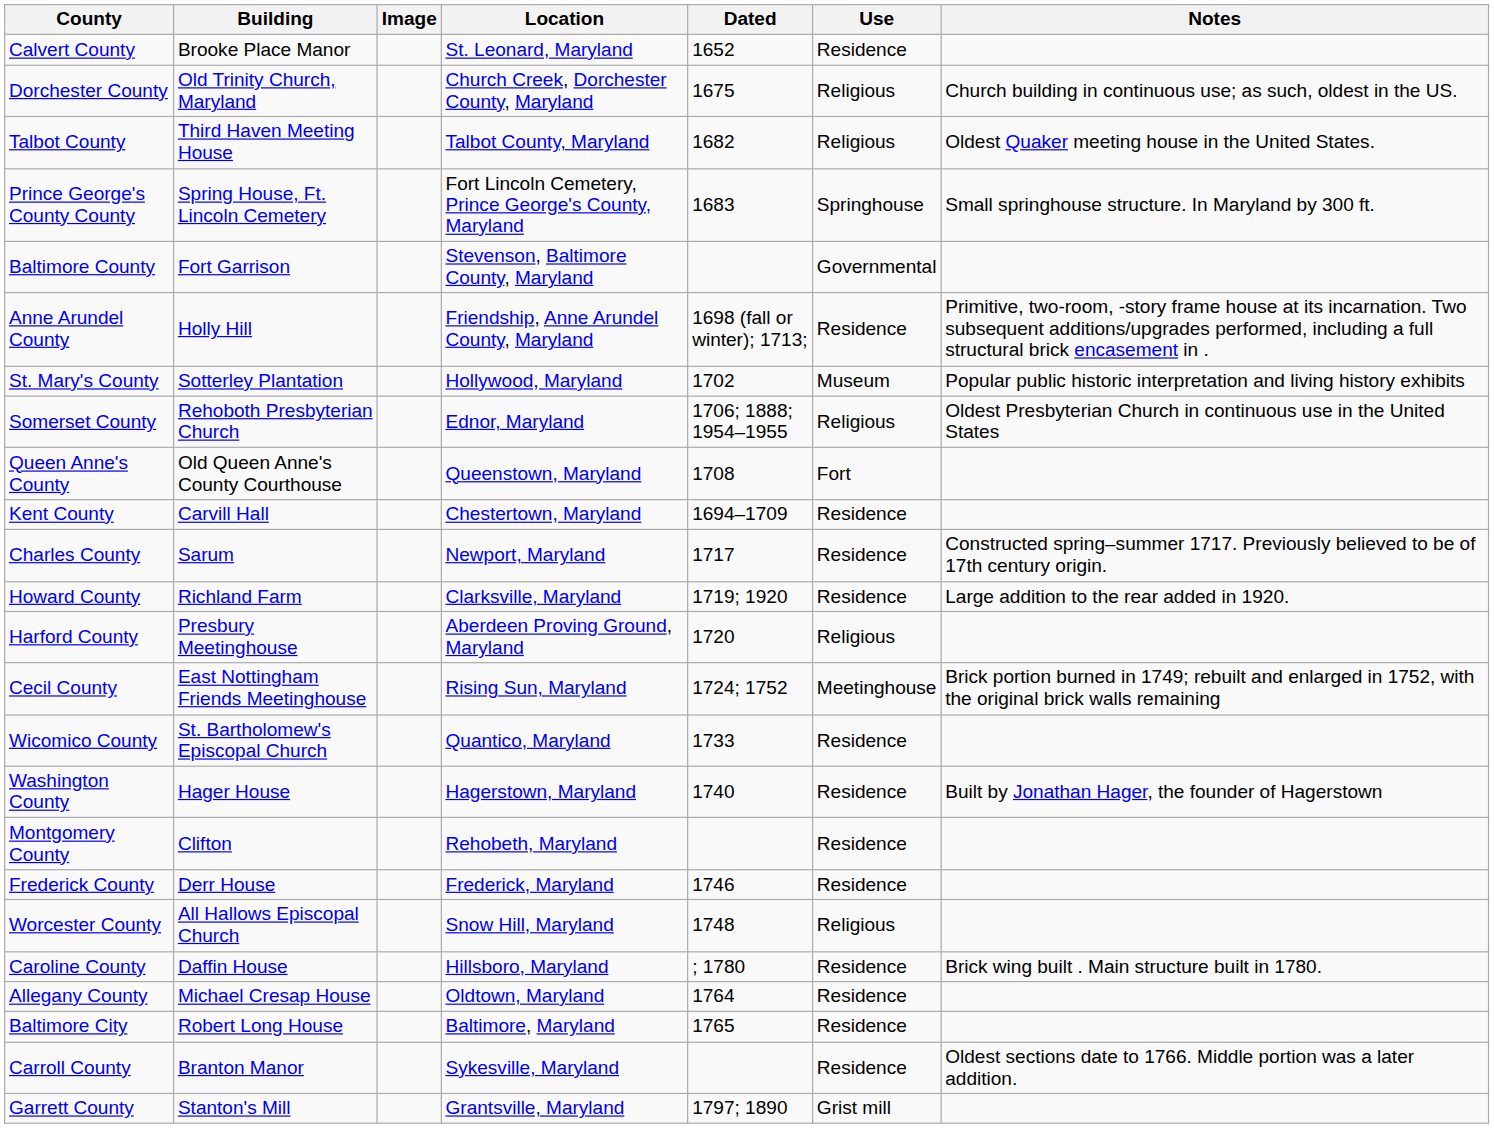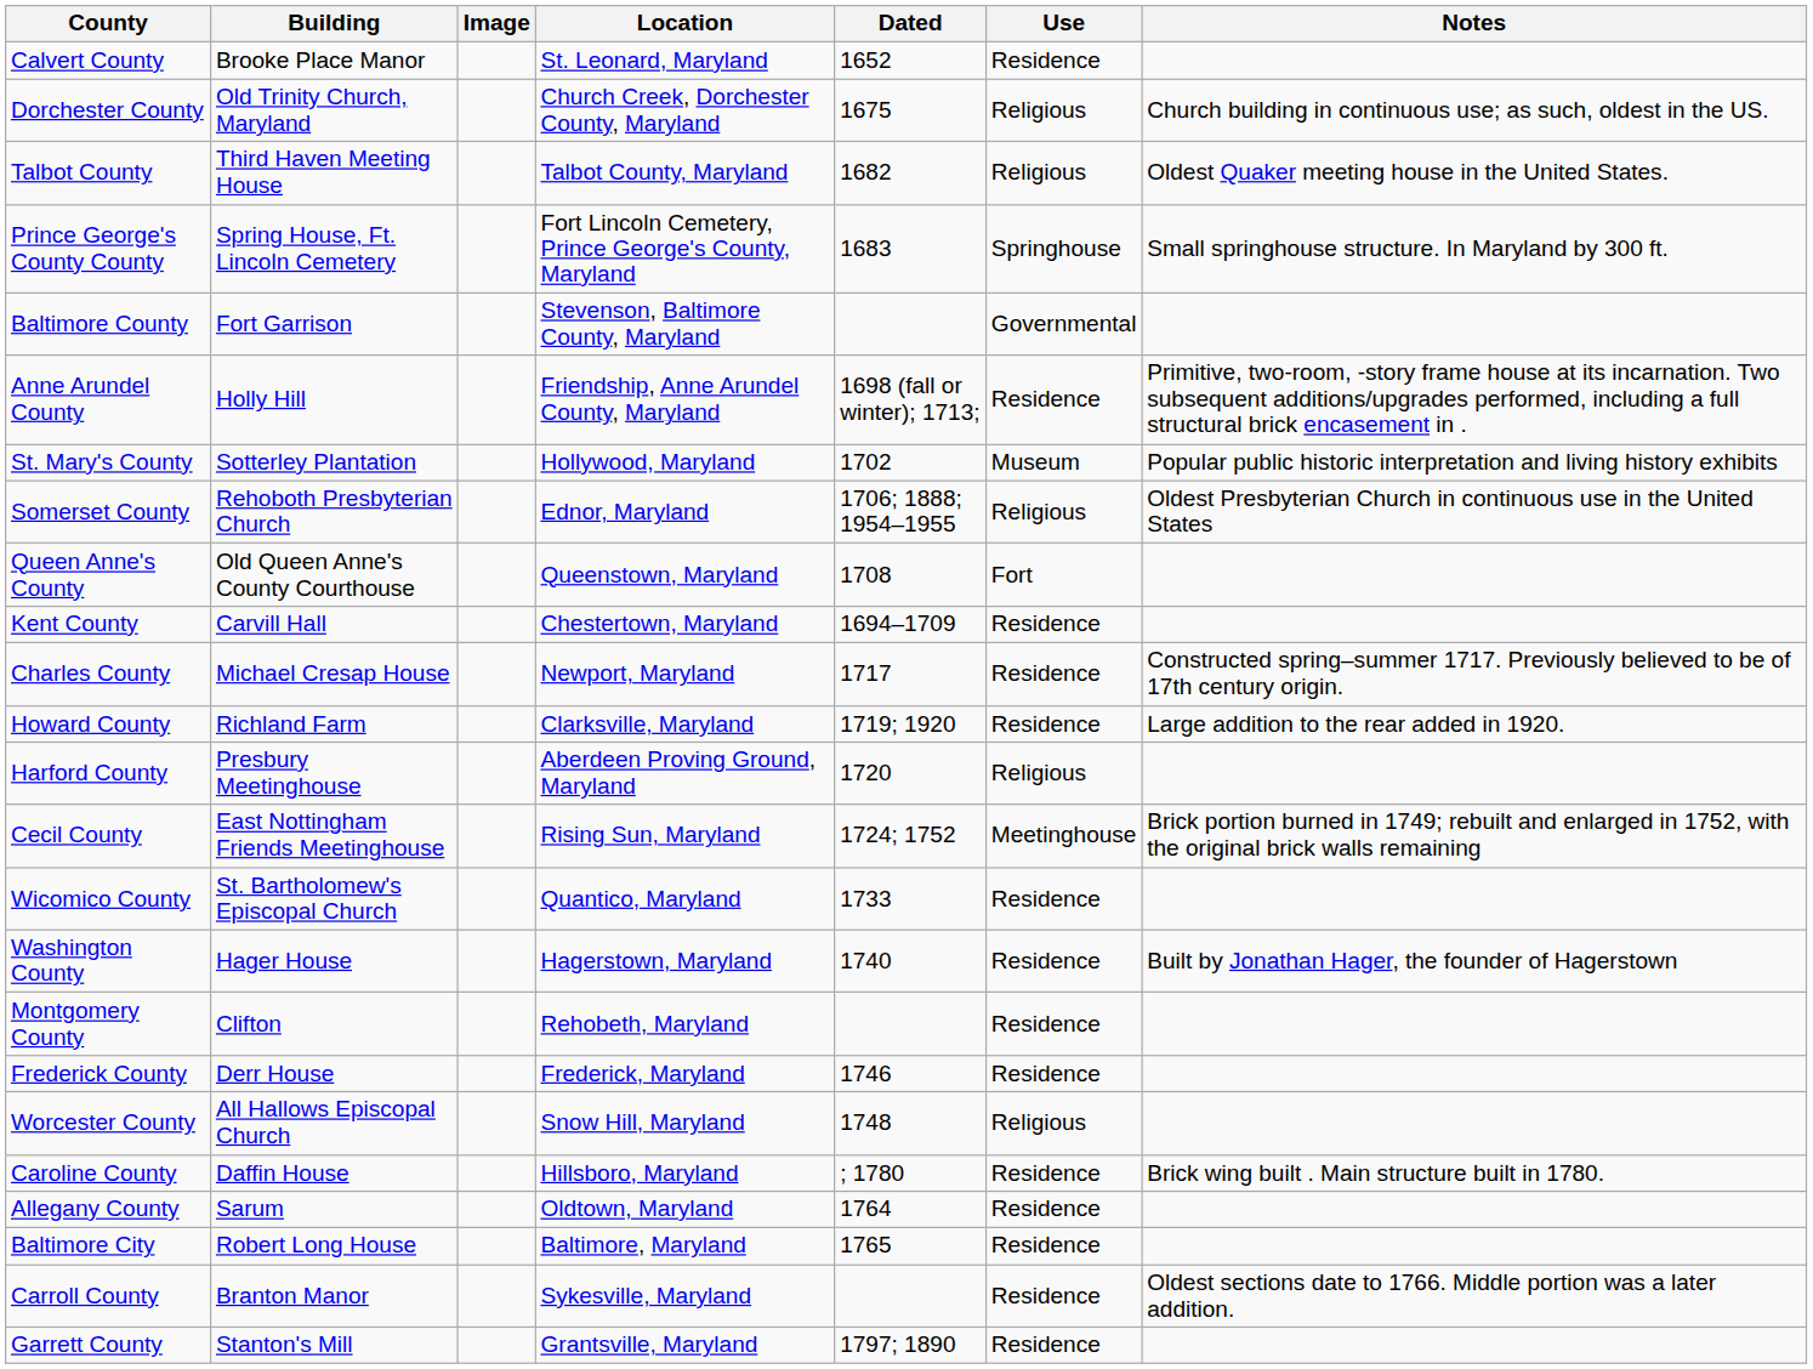 <table class="wikitable sortable">
 <tr>
 <th>County</th>
 <th>Building</th>
 <th>Image</th>
 <th>Location</th>
 <th>Dated</th>
 <th>Use</th>
 <th>Notes</th>
 </tr>
 <tr>
 <td><a href='#'>Calvert County</a></td>
 <td>Brooke Place Manor</td>
 <td></td>
 <td><a href='#'>St. Leonard, Maryland</a></td>
 <td>1652</td>
 <td>Residence</td>
 <td></td>
 </tr>
 <tr>
 <td><a href='#'>Dorchester County</a></td>
 <td><a href='#'>Old Trinity Church, Maryland</a></td>
 <td></td>
 <td><a href='#'>Church Creek</a>, <a href='#'>Dorchester County</a>, <a href='#'>Maryland</a></td>
 <td>1675</td>
 <td>Religious</td>
 <td>Church building in continuous use; as such, oldest in the US.</td>
 </tr>
 <tr>
 <td><a href='#'>Talbot County</a></td>
 <td><a href='#'>Third Haven Meeting House</a></td>
 <td></td>
 <td><a href='#'>Talbot County, Maryland</a></td>
 <td>1682</td>
 <td>Religious</td>
 <td>Oldest <a href='#'>Quaker</a> meeting house in the United States.</td>
 </tr>
 <tr>
 <td><a href='#'>Prince George's County County</a></td>
 <td><a href='#'>Spring House, Ft. Lincoln Cemetery</a></td>
 <td></td>
 <td>Fort Lincoln Cemetery, <a href='#'>Prince George's County, Maryland</a></td>
 <td>1683</td>
 <td>Springhouse</td>
 <td>Small springhouse structure.  In Maryland by 300 ft.</td>
 </tr>
 <tr>
 <td><a href='#'>Baltimore County</a></td>
 <td><a href='#'>Fort Garrison</a></td>
 <td></td>
 <td><a href='#'>Stevenson</a>, <a href='#'>Baltimore County</a>, <a href='#'>Maryland</a></td>
 <td></td>
 <td>Governmental</td>
 <td></td>
 </tr>
 <tr>
 <td><a href='#'>Anne Arundel County</a></td>
 <td><a href='#'>Holly Hill</a></td>
 <td></td>
 <td><a href='#'>Friendship</a>, <a href='#'>Anne Arundel County</a>, <a href='#'>Maryland</a></td>
 <td>1698 (fall or winter); 1713; </td>
 <td>Residence</td>
 <td>Primitive, two-room, -story frame house at its incarnation. Two subsequent additions/upgrades performed, including a full structural brick <a href='#'>encasement</a> in .</td>
 </tr>
 <tr>
 <td><a href='#'>St. Mary's County</a></td>
 <td><a href='#'>Sotterley Plantation</a></td>
 <td></td>
 <td><a href='#'>Hollywood, Maryland</a></td>
 <td>1702</td>
 <td>Museum</td>
 <td>Popular public historic interpretation and living history exhibits</td>
 </tr>
 <tr>
 <td><a href='#'>Somerset County</a></td>
 <td><a href='#'>Rehoboth Presbyterian Church</a></td>
 <td></td>
 <td><a href='#'>Ednor, Maryland</a></td>
 <td>1706; 1888; 1954–1955</td>
 <td>Religious</td>
 <td>Oldest Presbyterian Church in continuous use in the United States</td>
 </tr>
 <tr>
 <td><a href='#'>Queen Anne's County</a></td>
 <td>Old Queen Anne's County Courthouse</td>
 <td></td>
 <td><a href='#'>Queenstown, Maryland</a></td>
 <td>1708</td>
 <td>Fort</td>
 <td></td>
 </tr>
 <tr>
 <td><a href='#'>Kent County</a></td>
 <td><a href='#'>Carvill Hall</a></td>
 <td></td>
 <td><a href='#'>Chestertown, Maryland</a></td>
 <td>1694–1709</td>
 <td>Residence</td>
 <td></td>
 </tr>
 <tr>
 <td><a href='#'>Charles County</a></td>
-<td><a href='#'>Sarum</a></td>
+<td><a href='#'>Michael Cresap House</a></td>
 <td></td>
 <td><a href='#'>Newport, Maryland</a></td>
 <td>1717</td>
 <td>Residence</td>
 <td>Constructed spring–summer 1717. Previously believed to be of 17th century origin.</td>
 </tr>
 <tr>
 <td><a href='#'>Howard County</a></td>
 <td><a href='#'>Richland Farm</a></td>
 <td></td>
 <td><a href='#'>Clarksville, Maryland</a></td>
 <td>1719; 1920</td>
 <td>Residence</td>
 <td>Large addition to the rear added in 1920.</td>
 </tr>
 <tr>
 <td><a href='#'>Harford County</a></td>
 <td><a href='#'>Presbury Meetinghouse</a></td>
 <td></td>
 <td><a href='#'>Aberdeen Proving Ground</a>, <a href='#'>Maryland</a></td>
 <td>1720</td>
 <td>Religious</td>
 <td></td>
 </tr>
 <tr>
 <td><a href='#'>Cecil County</a></td>
 <td><a href='#'>East Nottingham Friends Meetinghouse</a></td>
 <td></td>
 <td><a href='#'>Rising Sun, Maryland</a></td>
 <td>1724; 1752</td>
 <td>Meetinghouse</td>
 <td>Brick portion burned in 1749; rebuilt and enlarged in 1752, with the original brick walls remaining</td>
 </tr>
 <tr>
 <td><a href='#'>Wicomico County</a></td>
 <td><a href='#'>St. Bartholomew's Episcopal Church</a></td>
 <td></td>
 <td><a href='#'>Quantico, Maryland</a></td>
 <td>1733</td>
 <td>Residence</td>
 <td></td>
 </tr>
 <tr>
 <td><a href='#'>Washington County</a></td>
 <td><a href='#'>Hager House</a></td>
 <td></td>
 <td><a href='#'>Hagerstown, Maryland</a></td>
 <td>1740</td>
 <td>Residence</td>
 <td>Built by <a href='#'>Jonathan Hager</a>, the founder of Hagerstown</td>
 </tr>
 <tr>
 <td><a href='#'>Montgomery County</a></td>
 <td><a href='#'>Clifton</a></td>
 <td></td>
 <td><a href='#'>Rehobeth, Maryland</a></td>
 <td></td>
 <td>Residence</td>
 <td></td>
 </tr>
 <tr>
 <td><a href='#'>Frederick County</a></td>
 <td><a href='#'>Derr House</a></td>
 <td></td>
 <td><a href='#'>Frederick, Maryland</a></td>
 <td>1746</td>
 <td>Residence</td>
 <td></td>
 </tr>
 <tr>
 <td><a href='#'>Worcester County</a></td>
 <td><a href='#'>All Hallows Episcopal Church</a></td>
 <td></td>
 <td><a href='#'>Snow Hill, Maryland</a></td>
 <td>1748</td>
 <td>Religious</td>
 <td></td>
 </tr>
 <tr>
 <td><a href='#'>Caroline County</a></td>
 <td><a href='#'>Daffin House</a></td>
 <td></td>
 <td><a href='#'>Hillsboro, Maryland</a></td>
 <td>; 1780</td>
 <td>Residence</td>
 <td>Brick wing built . Main structure built in 1780.</td>
 </tr>
 <tr>
 <td><a href='#'>Allegany County</a></td>
-<td><a href='#'>Michael Cresap House</a></td>
+<td><a href='#'>Sarum</a></td>
 <td></td>
 <td><a href='#'>Oldtown, Maryland</a></td>
 <td>1764</td>
 <td>Residence</td>
 <td></td>
 </tr>
 <tr>
 <td><a href='#'>Baltimore City</a></td>
 <td><a href='#'>Robert Long House</a></td>
 <td></td>
 <td><a href='#'>Baltimore</a>, <a href='#'>Maryland</a></td>
 <td>1765</td>
 <td>Residence</td>
 <td></td>
 </tr>
 <tr>
 <td><a href='#'>Carroll County</a></td>
 <td><a href='#'>Branton Manor</a></td>
 <td></td>
 <td><a href='#'>Sykesville, Maryland</a></td>
 <td></td>
 <td>Residence</td>
 <td>Oldest sections date to 1766. Middle portion was a later addition.</td>
 </tr>
 <tr>
 <td><a href='#'>Garrett County</a></td>
 <td><a href='#'>Stanton's Mill</a></td>
 <td></td>
 <td><a href='#'>Grantsville, Maryland</a></td>
 <td>1797; 1890</td>
-<td>Grist mill</td>
+<td>Residence</td>
 <td></td>
 </tr>
 </table>
